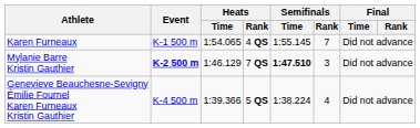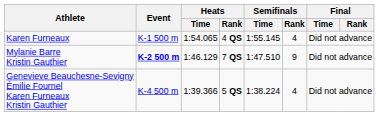 <table class="wikitable" style="font-size:90%">
 <tr>
 <th rowspan="2">Athlete</th>
 <th rowspan="2">Event</th>
 <th colspan="2">Heats</th>
 <th colspan="2">Semifinals</th>
 <th colspan="2">Final</th>
 </tr>
 <tr style="font-size:95%">
 <th>Time</th>
 <th>Rank</th>
 <th>Time</th>
 <th>Rank</th>
 <th>Time</th>
 <th>Rank</th>
 </tr>
 <tr align=center>
 <td align=left><a href='#'>Karen Furneaux</a></td>
 <td align=left><a href='#'>K-1 500 m</a></td>
 <td>1:54.065</td>
 <td>4 <strong>QS</strong></td>
 <td>1:55.145</td>
-<td>7</td>
+<td>4</td>
 <td colspan=2>Did not advance</td>
 </tr>
 <tr align=center>
 <td align=left><a href='#'>Mylanie Barre</a> <br><a href='#'>Kristin Gauthier</a></td>
 <td align=left><strong><a href='#'>K-2 500 m</a></strong></td>
 <td>1:46.129</td>
 <td>7 <strong>QS</strong></td>
-<td><strong>1:47.510</strong></td>
-<td>3</td>
+<td>1:47.510</td>
+<td>9</td>
 <td colspan=2>Did not advance</td>
 </tr>
 <tr align=center>
 <td align=left><a href='#'>Genevieve Beauchesne-Sevigny</a><br><a href='#'>Émilie Fournel</a><br><a href='#'>Karen Furneaux</a><br><a href='#'>Kristin Gauthier</a></td>
 <td align=left><a href='#'>K-4 500 m</a></td>
 <td>1:39.366</td>
 <td>5 <strong>QS</strong></td>
 <td>1:38.224</td>
 <td>4</td>
 <td colspan=2>Did not advance</td>
 </tr>
 </table>
